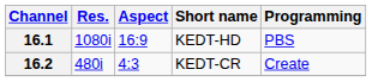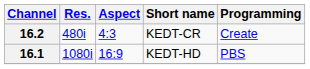 <table class="wikitable">
 <tr>
 <th scope = "col"><a href='#'>Channel</a></th>
 <th scope = "col"><a href='#'>Res.</a></th>
 <th scope = "col"><a href='#'>Aspect</a></th>
 <th scope = "col">Short name</th>
 <th scope = "col">Programming</th>
 </tr>
 <tr>
+<th scope = "row">16.2</th>
+<td><a href='#'>480i</a></td>
+<td><a href='#'>4:3</a></td>
+<td>KEDT-CR</td>
+<td><a href='#'>Create</a></td>
+</tr>
+<tr>
 <th scope = "row">16.1</th>
 <td><a href='#'>1080i</a></td>
 <td><a href='#'>16:9</a></td>
 <td>KEDT-HD</td>
 <td><a href='#'>PBS</a></td>
 </tr>
 <tr>
-<th scope = "row">16.2</th>
-<td><a href='#'>480i</a></td>
-<td><a href='#'>4:3</a></td>
-<td>KEDT-CR</td>
-<td><a href='#'>Create</a></td>
-</tr>
-<tr>
 </tr>
 </table>
